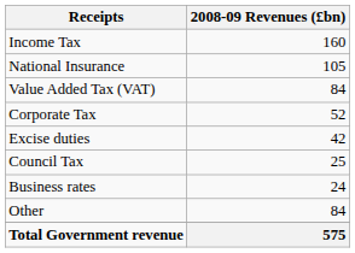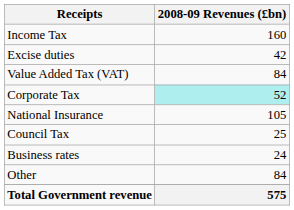 <table class="wikitable sortable">
 <tr>
 <th>Receipts</th>
 <th style="text-align: right">2008-09 Revenues (£bn)</th>
 </tr>
 <tr>
 <td>Income Tax</td>
 <td style="text-align: right">160</td>
 </tr>
 <tr>
-<td>National Insurance</td>
-<td style="text-align: right">105</td>
+<td>Excise duties</td>
+<td style="text-align: right">42</td>
 </tr>
 <tr>
 <td>Value Added Tax (VAT)</td>
 <td style="text-align: right">84</td>
 </tr>
 <tr>
 <td>Corporate Tax</td>
-<td style="text-align: right">52</td>
+<td style="background: paleturquoise; text-align: right">52</td>
 </tr>
 <tr>
-<td>Excise duties</td>
-<td style="text-align: right">42</td>
+<td>National Insurance</td>
+<td style="text-align: right">105</td>
 </tr>
 <tr>
 <td>Council Tax</td>
 <td style="text-align: right">25</td>
 </tr>
 <tr>
 <td>Business rates</td>
 <td style="text-align: right">24</td>
 </tr>
 <tr>
 <td>Other</td>
 <td style="text-align: right">84</td>
 </tr>
 <tr>
 </tr>
 <tr class="sortbottom">
 <td style="text-align: left"><strong>Total Government revenue</strong></td>
 <th style="text-align: right">575</th>
 </tr>
 </table>
